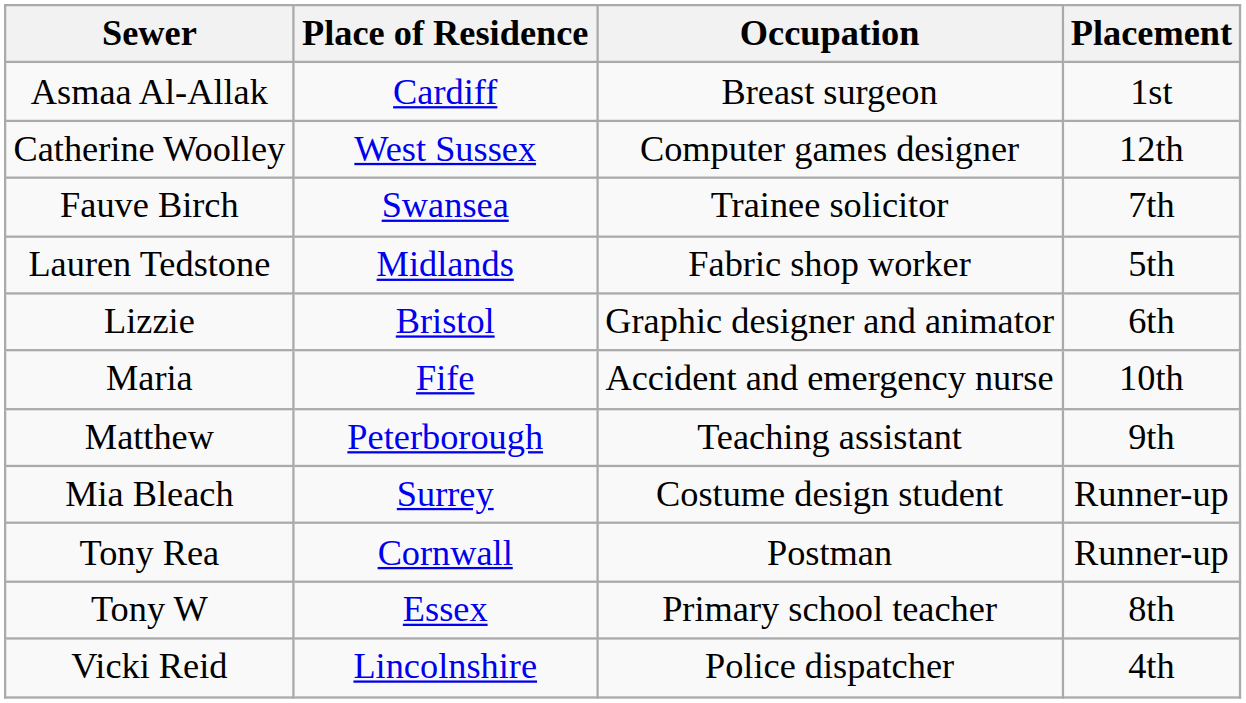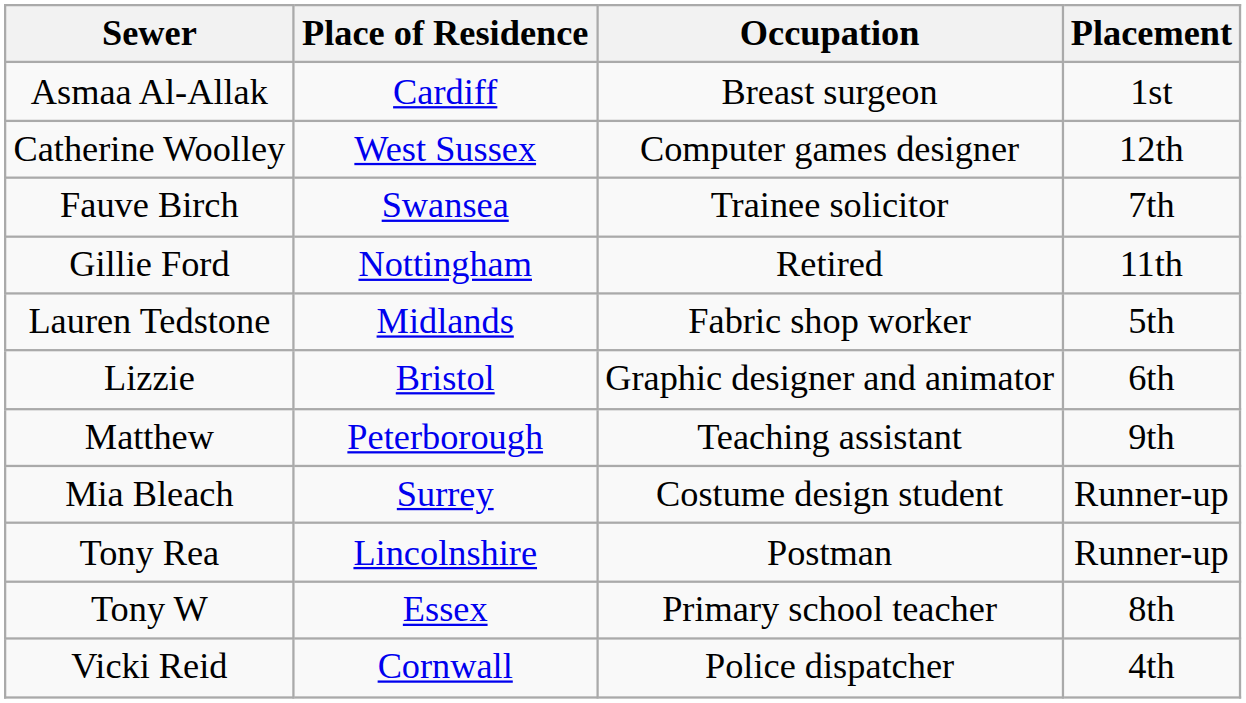 <table class="wikitable sortable" border="2" style="text-align:center">
 <tr>
 <th>Sewer</th>
 <th>Place of Residence</th>
 <th>Occupation</th>
 <th>Placement</th>
 </tr>
 <tr>
 <td>Asmaa Al-Allak</td>
 <td><a href='#'>Cardiff</a></td>
 <td>Breast surgeon</td>
 <td>1st</td>
 </tr>
 <tr>
 <td>Catherine Woolley</td>
 <td><a href='#'>West Sussex</a></td>
 <td>Computer games designer</td>
 <td>12th</td>
 </tr>
 <tr>
 <td>Fauve Birch</td>
 <td><a href='#'>Swansea</a></td>
 <td>Trainee solicitor</td>
 <td>7th</td>
 </tr>
 <tr>
+<td>Gillie Ford</td>
+<td><a href='#'>Nottingham</a></td>
+<td>Retired</td>
+<td>11th</td>
+</tr>
+<tr>
 <td>Lauren Tedstone</td>
 <td><a href='#'>Midlands</a></td>
 <td>Fabric shop worker</td>
 <td>5th</td>
 </tr>
 <tr>
 <td>Lizzie</td>
 <td><a href='#'>Bristol</a></td>
 <td>Graphic designer and animator</td>
 <td>6th</td>
-</tr>
-<tr>
-<td>Maria</td>
-<td><a href='#'>Fife</a></td>
-<td>Accident and emergency nurse</td>
-<td>10th</td>
 </tr>
 <tr>
 <td>Matthew</td>
 <td><a href='#'>Peterborough</a></td>
 <td>Teaching assistant</td>
 <td>9th</td>
 </tr>
 <tr>
 <td>Mia Bleach</td>
 <td><a href='#'>Surrey</a></td>
 <td>Costume design student</td>
 <td>Runner-up</td>
 </tr>
 <tr>
 <td>Tony Rea</td>
-<td><a href='#'>Cornwall</a></td>
+<td><a href='#'>Lincolnshire</a></td>
 <td>Postman</td>
 <td>Runner-up</td>
 </tr>
 <tr>
 <td>Tony W</td>
 <td><a href='#'>Essex</a></td>
 <td>Primary school teacher</td>
 <td>8th</td>
 </tr>
 <tr>
 <td>Vicki Reid</td>
-<td><a href='#'>Lincolnshire</a></td>
+<td><a href='#'>Cornwall</a></td>
 <td>Police dispatcher</td>
 <td>4th</td>
 </tr>
 </table>
